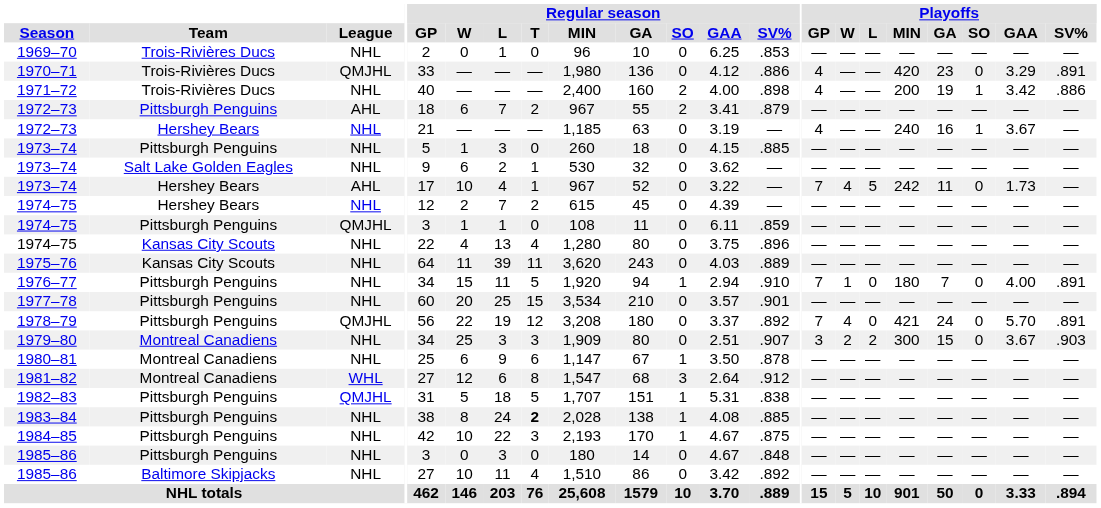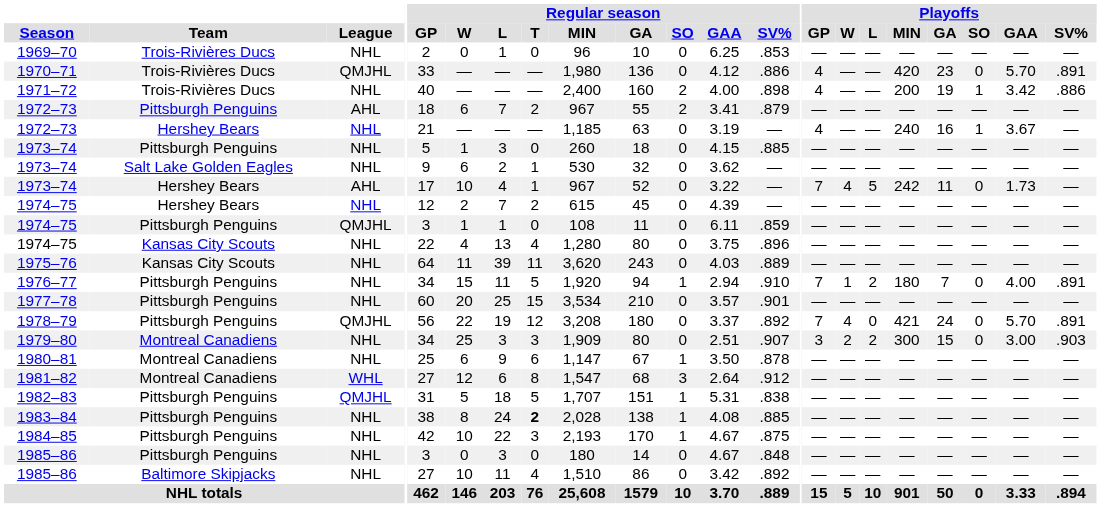 <table border="0" cellpadding="1" cellspacing="0" style="width:90%; text-align:center;">
 <tr bgcolor="#e0e0e0">
 <th colspan="3" bgcolor="#ffffff"></th>
 <th rowspan="99" bgcolor="#ffffff"></th>
 <th colspan="9" bgcolor="#e0e0e0"><a href='#'>Regular season</a></th>
 <th rowspan="99" bgcolor="#ffffff"></th>
 <th colspan="8" bgcolor="#e0e0e0"><a href='#'>Playoffs</a></th>
 </tr>
 <tr bgcolor="#e0e0e0">
 <th><a href='#'>Season</a></th>
 <th>Team</th>
 <th>League</th>
 <th>GP</th>
 <th>W</th>
 <th>L</th>
 <th>T</th>
 <th>MIN</th>
 <th>GA</th>
 <th><a href='#'>SO</a></th>
 <th><a href='#'>GAA</a></th>
 <th><a href='#'>SV%</a></th>
 <th>GP</th>
 <th>W</th>
 <th>L</th>
 <th>MIN</th>
 <th>GA</th>
 <th>SO</th>
 <th>GAA</th>
 <th>SV%</th>
 </tr>
 <tr>
 <td><a href='#'>1969–70</a></td>
 <td><a href='#'>Trois-Rivières Ducs</a></td>
 <td>NHL</td>
 <td>2</td>
 <td>0</td>
 <td>1</td>
 <td>0</td>
 <td>96</td>
 <td>10</td>
 <td>0</td>
 <td>6.25</td>
 <td>.853</td>
 <td>—</td>
 <td>—</td>
 <td>—</td>
 <td>—</td>
 <td>—</td>
 <td>—</td>
 <td>—</td>
 <td>—</td>
 </tr>
 <tr bgcolor="#f0f0f0">
 <td><a href='#'>1970–71</a></td>
 <td>Trois-Rivières Ducs</td>
 <td>QMJHL</td>
 <td>33</td>
 <td>—</td>
 <td>—</td>
 <td>—</td>
 <td>1,980</td>
 <td>136</td>
 <td>0</td>
 <td>4.12</td>
 <td>.886</td>
 <td>4</td>
 <td>—</td>
 <td>—</td>
 <td>420</td>
 <td>23</td>
 <td>0</td>
-<td>3.29</td>
+<td>5.70</td>
 <td>.891</td>
 </tr>
 <tr>
 <td><a href='#'>1971–72</a></td>
 <td>Trois-Rivières Ducs</td>
 <td>NHL</td>
 <td>40</td>
 <td>—</td>
 <td>—</td>
 <td>—</td>
 <td>2,400</td>
 <td>160</td>
 <td>2</td>
 <td>4.00</td>
 <td>.898</td>
 <td>4</td>
 <td>—</td>
 <td>—</td>
 <td>200</td>
 <td>19</td>
 <td>1</td>
 <td>3.42</td>
 <td>.886</td>
 </tr>
 <tr bgcolor="#f0f0f0">
 <td><a href='#'>1972–73</a></td>
 <td><a href='#'>Pittsburgh Penguins</a></td>
 <td>AHL</td>
 <td>18</td>
 <td>6</td>
 <td>7</td>
 <td>2</td>
 <td>967</td>
 <td>55</td>
 <td>2</td>
 <td>3.41</td>
 <td>.879</td>
 <td>—</td>
 <td>—</td>
 <td>—</td>
 <td>—</td>
 <td>—</td>
 <td>—</td>
 <td>—</td>
 <td>—</td>
 </tr>
 <tr>
 <td><a href='#'>1972–73</a></td>
 <td><a href='#'>Hershey Bears</a></td>
 <td><a href='#'>NHL</a></td>
 <td>21</td>
 <td>—</td>
 <td>—</td>
 <td>—</td>
 <td>1,185</td>
 <td>63</td>
 <td>0</td>
 <td>3.19</td>
 <td>—</td>
 <td>4</td>
 <td>—</td>
 <td>—</td>
 <td>240</td>
 <td>16</td>
 <td>1</td>
 <td>3.67</td>
 <td>—</td>
 </tr>
 <tr bgcolor="#f0f0f0">
 <td><a href='#'>1973–74</a></td>
 <td>Pittsburgh Penguins</td>
 <td>NHL</td>
 <td>5</td>
 <td>1</td>
 <td>3</td>
 <td>0</td>
 <td>260</td>
 <td>18</td>
 <td>0</td>
 <td>4.15</td>
 <td>.885</td>
 <td>—</td>
 <td>—</td>
 <td>—</td>
 <td>—</td>
 <td>—</td>
 <td>—</td>
 <td>—</td>
 <td>—</td>
 </tr>
 <tr>
 <td><a href='#'>1973–74</a></td>
 <td><a href='#'>Salt Lake Golden Eagles</a></td>
 <td>NHL</td>
 <td>9</td>
 <td>6</td>
 <td>2</td>
 <td>1</td>
 <td>530</td>
 <td>32</td>
 <td>0</td>
 <td>3.62</td>
 <td>—</td>
 <td>—</td>
 <td>—</td>
 <td>—</td>
 <td>—</td>
 <td>—</td>
 <td>—</td>
 <td>—</td>
 <td>—</td>
 </tr>
 <tr bgcolor="#f0f0f0">
 <td><a href='#'>1973–74</a></td>
 <td>Hershey Bears</td>
 <td>AHL</td>
 <td>17</td>
 <td>10</td>
 <td>4</td>
 <td>1</td>
 <td>967</td>
 <td>52</td>
 <td>0</td>
 <td>3.22</td>
 <td>—</td>
 <td>7</td>
 <td>4</td>
 <td>5</td>
 <td>242</td>
 <td>11</td>
 <td>0</td>
 <td>1.73</td>
 <td>—</td>
 </tr>
 <tr>
 <td><a href='#'>1974–75</a></td>
 <td>Hershey Bears</td>
 <td><a href='#'>NHL</a></td>
 <td>12</td>
 <td>2</td>
 <td>7</td>
 <td>2</td>
 <td>615</td>
 <td>45</td>
 <td>0</td>
 <td>4.39</td>
 <td>—</td>
 <td>—</td>
 <td>—</td>
 <td>—</td>
 <td>—</td>
 <td>—</td>
 <td>—</td>
 <td>—</td>
 <td>—</td>
 </tr>
 <tr bgcolor="#f0f0f0">
 <td><a href='#'>1974–75</a></td>
 <td>Pittsburgh Penguins</td>
 <td>QMJHL</td>
 <td>3</td>
 <td>1</td>
 <td>1</td>
 <td>0</td>
 <td>108</td>
 <td>11</td>
 <td>0</td>
 <td>6.11</td>
 <td>.859</td>
 <td>—</td>
 <td>—</td>
 <td>—</td>
 <td>—</td>
 <td>—</td>
 <td>—</td>
 <td>—</td>
 <td>—</td>
 </tr>
 <tr>
 <td>1974–75</td>
 <td><a href='#'>Kansas City Scouts</a></td>
 <td>NHL</td>
 <td>22</td>
 <td>4</td>
 <td>13</td>
 <td>4</td>
 <td>1,280</td>
 <td>80</td>
 <td>0</td>
 <td>3.75</td>
 <td>.896</td>
 <td>—</td>
 <td>—</td>
 <td>—</td>
 <td>—</td>
 <td>—</td>
 <td>—</td>
 <td>—</td>
 <td>—</td>
 </tr>
 <tr bgcolor="#f0f0f0">
 <td><a href='#'>1975–76</a></td>
 <td>Kansas City Scouts</td>
 <td>NHL</td>
 <td>64</td>
 <td>11</td>
 <td>39</td>
 <td>11</td>
 <td>3,620</td>
 <td>243</td>
 <td>0</td>
 <td>4.03</td>
 <td>.889</td>
 <td>—</td>
 <td>—</td>
 <td>—</td>
 <td>—</td>
 <td>—</td>
 <td>—</td>
 <td>—</td>
 <td>—</td>
 </tr>
 <tr>
 <td><a href='#'>1976–77</a></td>
 <td>Pittsburgh Penguins</td>
 <td>NHL</td>
 <td>34</td>
 <td>15</td>
 <td>11</td>
 <td>5</td>
 <td>1,920</td>
 <td>94</td>
 <td>1</td>
 <td>2.94</td>
 <td>.910</td>
 <td>7</td>
 <td>1</td>
-<td>0</td>
+<td>2</td>
 <td>180</td>
 <td>7</td>
 <td>0</td>
 <td>4.00</td>
 <td>.891</td>
 </tr>
 <tr bgcolor="#f0f0f0">
 <td><a href='#'>1977–78</a></td>
 <td>Pittsburgh Penguins</td>
 <td>NHL</td>
 <td>60</td>
 <td>20</td>
 <td>25</td>
 <td>15</td>
 <td>3,534</td>
 <td>210</td>
 <td>0</td>
 <td>3.57</td>
 <td>.901</td>
 <td>—</td>
 <td>—</td>
 <td>—</td>
 <td>—</td>
 <td>—</td>
 <td>—</td>
 <td>—</td>
 <td>—</td>
 </tr>
 <tr>
 <td><a href='#'>1978–79</a></td>
 <td>Pittsburgh Penguins</td>
 <td>QMJHL</td>
 <td>56</td>
 <td>22</td>
 <td>19</td>
 <td>12</td>
 <td>3,208</td>
 <td>180</td>
 <td>0</td>
 <td>3.37</td>
 <td>.892</td>
 <td>7</td>
 <td>4</td>
 <td>0</td>
 <td>421</td>
 <td>24</td>
 <td>0</td>
 <td>5.70</td>
 <td>.891</td>
 </tr>
 <tr bgcolor="#f0f0f0">
 <td><a href='#'>1979–80</a></td>
 <td><a href='#'>Montreal Canadiens</a></td>
 <td>NHL</td>
 <td>34</td>
 <td>25</td>
 <td>3</td>
 <td>3</td>
 <td>1,909</td>
 <td>80</td>
 <td>0</td>
 <td>2.51</td>
 <td>.907</td>
 <td>3</td>
 <td>2</td>
 <td>2</td>
 <td>300</td>
 <td>15</td>
 <td>0</td>
-<td>3.67</td>
+<td>3.00</td>
 <td>.903</td>
 </tr>
 <tr>
 <td><a href='#'>1980–81</a></td>
 <td>Montreal Canadiens</td>
 <td>NHL</td>
 <td>25</td>
 <td>6</td>
 <td>9</td>
 <td>6</td>
 <td>1,147</td>
 <td>67</td>
 <td>1</td>
 <td>3.50</td>
 <td>.878</td>
 <td>—</td>
 <td>—</td>
 <td>—</td>
 <td>—</td>
 <td>—</td>
 <td>—</td>
 <td>—</td>
 <td>—</td>
 </tr>
 <tr bgcolor="#f0f0f0">
 <td><a href='#'>1981–82</a></td>
 <td>Montreal Canadiens</td>
 <td><a href='#'>WHL</a></td>
 <td>27</td>
 <td>12</td>
 <td>6</td>
 <td>8</td>
 <td>1,547</td>
 <td>68</td>
 <td>3</td>
 <td>2.64</td>
 <td>.912</td>
 <td>—</td>
 <td>—</td>
 <td>—</td>
 <td>—</td>
 <td>—</td>
 <td>—</td>
 <td>—</td>
 <td>—</td>
 </tr>
 <tr>
 <td><a href='#'>1982–83</a></td>
 <td>Pittsburgh Penguins</td>
 <td><a href='#'>QMJHL</a></td>
 <td>31</td>
 <td>5</td>
 <td>18</td>
 <td>5</td>
 <td>1,707</td>
 <td>151</td>
 <td>1</td>
 <td>5.31</td>
 <td>.838</td>
 <td>—</td>
 <td>—</td>
 <td>—</td>
 <td>—</td>
 <td>—</td>
 <td>—</td>
 <td>—</td>
 <td>—</td>
 </tr>
 <tr bgcolor="#f0f0f0">
 <td><a href='#'>1983–84</a></td>
 <td>Pittsburgh Penguins</td>
 <td>NHL</td>
 <td>38</td>
 <td>8</td>
 <td>24</td>
 <td><strong>2</strong></td>
 <td>2,028</td>
 <td>138</td>
 <td>1</td>
 <td>4.08</td>
 <td>.885</td>
 <td>—</td>
 <td>—</td>
 <td>—</td>
 <td>—</td>
 <td>—</td>
 <td>—</td>
 <td>—</td>
 <td>—</td>
 </tr>
 <tr>
 <td><a href='#'>1984–85</a></td>
 <td>Pittsburgh Penguins</td>
 <td>NHL</td>
 <td>42</td>
 <td>10</td>
 <td>22</td>
 <td>3</td>
 <td>2,193</td>
 <td>170</td>
 <td>1</td>
 <td>4.67</td>
 <td>.875</td>
 <td>—</td>
 <td>—</td>
 <td>—</td>
 <td>—</td>
 <td>—</td>
 <td>—</td>
 <td>—</td>
 <td>—</td>
 </tr>
 <tr bgcolor="#f0f0f0">
 <td><a href='#'>1985–86</a></td>
 <td>Pittsburgh Penguins</td>
 <td>NHL</td>
 <td>3</td>
 <td>0</td>
 <td>3</td>
 <td>0</td>
 <td>180</td>
 <td>14</td>
 <td>0</td>
 <td>4.67</td>
 <td>.848</td>
 <td>—</td>
 <td>—</td>
 <td>—</td>
 <td>—</td>
 <td>—</td>
 <td>—</td>
 <td>—</td>
 <td>—</td>
 </tr>
 <tr>
 <td><a href='#'>1985–86</a></td>
 <td><a href='#'>Baltimore Skipjacks</a></td>
 <td>NHL</td>
 <td>27</td>
 <td>10</td>
 <td>11</td>
 <td>4</td>
 <td>1,510</td>
 <td>86</td>
 <td>0</td>
 <td>3.42</td>
 <td>.892</td>
 <td>—</td>
 <td>—</td>
 <td>—</td>
 <td>—</td>
 <td>—</td>
 <td>—</td>
 <td>—</td>
 <td>—</td>
 </tr>
 <tr bgcolor="#e0e0e0">
 <th colspan=3>NHL totals</th>
 <th>462</th>
 <th>146</th>
 <th>203</th>
 <th>76</th>
 <th>25,608</th>
 <th>1579</th>
 <th>10</th>
 <th>3.70</th>
 <th>.889</th>
 <th>15</th>
 <th>5</th>
 <th>10</th>
 <th>901</th>
 <th>50</th>
 <th>0</th>
 <th>3.33</th>
 <th>.894</th>
 </tr>
 </table>
